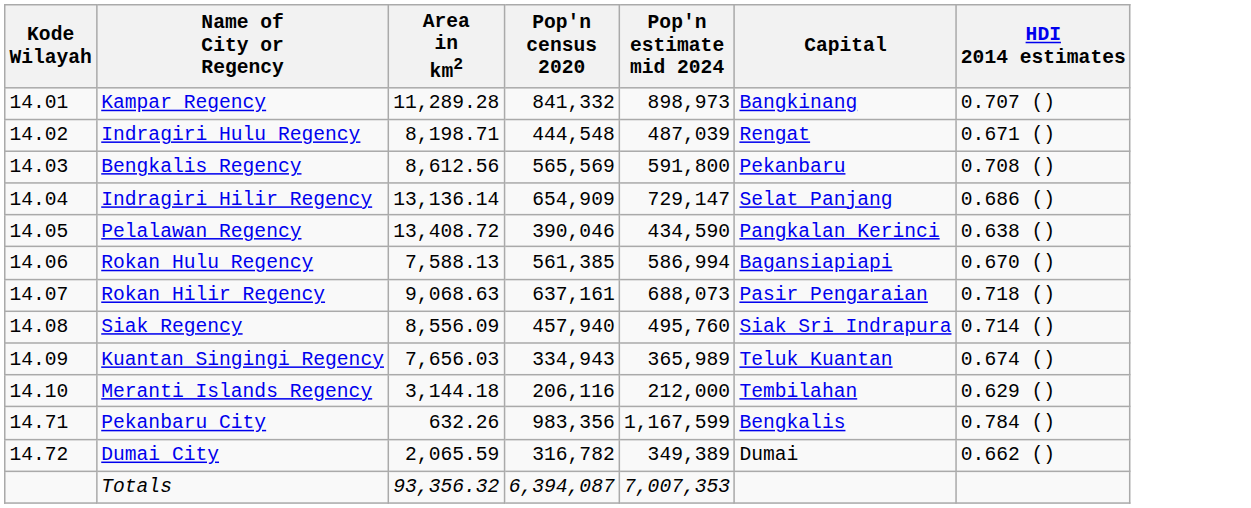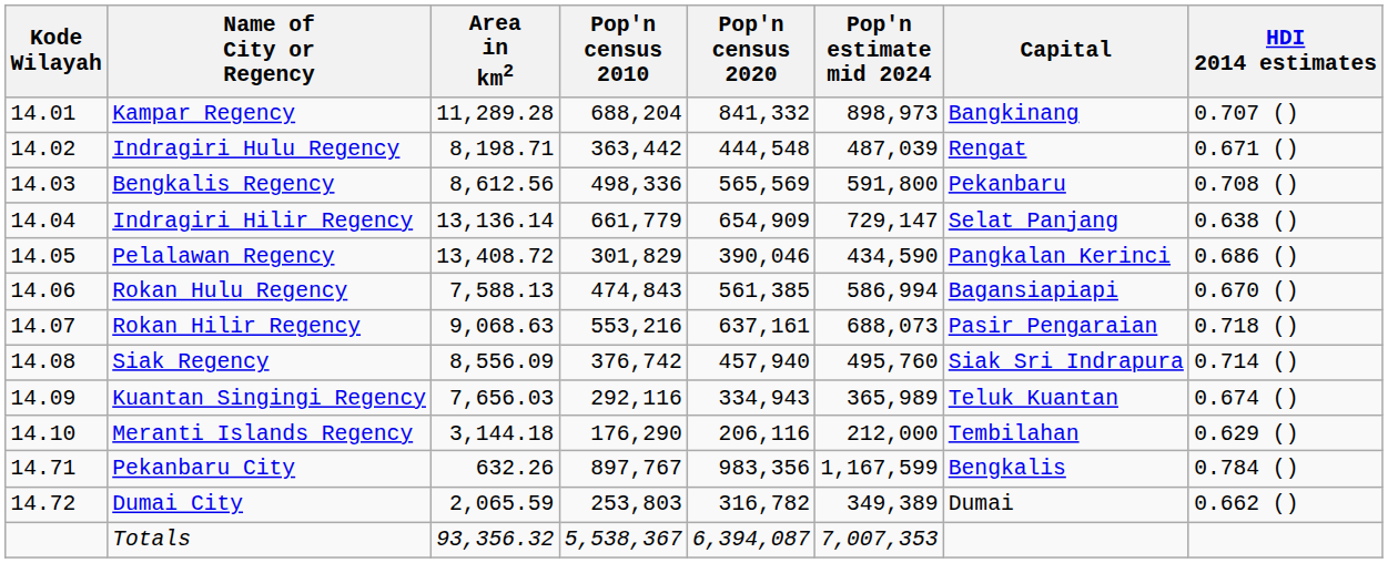 <table class="sortable wikitable">
 <tr>
 <th>Kode<br>Wilayah</th>
 <th>Name of <br>City or<br>Regency</th>
 <th>Area <br>in<br>km<sup>2</sup></th>
+<th>Pop'n<br>census<br>2010</th>
 <th>Pop'n<br>census<br>2020</th>
 <th>Pop'n<br>estimate<br>mid 2024</th>
 <th>Capital</th>
 <th><a href='#'>HDI</a><br>2014 estimates</th>
 </tr>
 <tr>
 <td>14.01</td>
 <td><a href='#'>Kampar Regency</a></td>
 <td align="right">11,289.28</td>
+<td align="right">688,204</td>
 <td align="right">841,332</td>
 <td align="right">898,973</td>
 <td><a href='#'>Bangkinang</a></td>
 <td>0.707 ()</td>
 </tr>
 <tr>
 <td>14.02</td>
 <td><a href='#'>Indragiri Hulu Regency</a></td>
 <td align="right">8,198.71</td>
+<td align="right">363,442</td>
 <td align="right">444,548</td>
 <td align="right">487,039</td>
 <td><a href='#'>Rengat</a></td>
 <td>0.671 ()</td>
 </tr>
 <tr>
 <td>14.03</td>
 <td><a href='#'>Bengkalis Regency</a></td>
 <td align="right">8,612.56</td>
+<td align="right">498,336</td>
 <td align="right">565,569</td>
 <td align="right">591,800</td>
 <td><a href='#'>Pekanbaru</a></td>
 <td>0.708 ()</td>
 </tr>
 <tr>
 <td>14.04</td>
 <td><a href='#'>Indragiri Hilir Regency</a></td>
 <td align="right">13,136.14</td>
+<td align="right">661,779</td>
 <td align="right">654,909</td>
 <td align="right">729,147</td>
 <td><a href='#'>Selat Panjang</a></td>
-<td>0.686 ()</td>
+<td>0.638 ()</td>
 </tr>
 <tr>
 <td>14.05</td>
 <td><a href='#'>Pelalawan Regency</a></td>
 <td align="right">13,408.72</td>
+<td align="right">301,829</td>
 <td align="right">390,046</td>
 <td align="right">434,590</td>
 <td><a href='#'>Pangkalan Kerinci</a></td>
-<td>0.638 ()</td>
+<td>0.686 ()</td>
 </tr>
 <tr>
 <td>14.06</td>
 <td><a href='#'>Rokan Hulu Regency</a></td>
 <td align="right">7,588.13</td>
+<td align="right">474,843</td>
 <td align="right">561,385</td>
 <td align="right">586,994</td>
 <td><a href='#'>Bagansiapiapi</a></td>
 <td>0.670 ()</td>
 </tr>
 <tr>
 <td>14.07</td>
 <td><a href='#'>Rokan Hilir Regency</a></td>
 <td align="right">9,068.63</td>
+<td align="right">553,216</td>
 <td align="right">637,161</td>
 <td align="right">688,073</td>
 <td><a href='#'>Pasir Pengaraian</a></td>
 <td>0.718 ()</td>
 </tr>
 <tr>
 <td>14.08</td>
 <td><a href='#'>Siak Regency</a></td>
 <td align="right">8,556.09</td>
+<td align="right">376,742</td>
 <td align="right">457,940</td>
 <td align="right">495,760</td>
 <td><a href='#'>Siak Sri Indrapura</a></td>
 <td>0.714 ()</td>
 </tr>
 <tr>
 <td>14.09</td>
 <td><a href='#'>Kuantan Singingi Regency</a></td>
 <td align="right">7,656.03</td>
+<td align="right">292,116</td>
 <td align="right">334,943</td>
 <td align="right">365,989</td>
 <td><a href='#'>Teluk Kuantan</a></td>
 <td>0.674 ()</td>
 </tr>
 <tr>
 <td>14.10</td>
 <td><a href='#'>Meranti Islands Regency</a></td>
 <td align="right">3,144.18</td>
+<td align="right">176,290</td>
 <td align="right">206,116</td>
 <td align="right">212,000</td>
 <td><a href='#'>Tembilahan</a></td>
 <td>0.629 ()</td>
 </tr>
 <tr>
 <td>14.71</td>
 <td><a href='#'>Pekanbaru City</a></td>
 <td align="right">632.26</td>
+<td align="right">897,767</td>
 <td align="right">983,356</td>
 <td align="right">1,167,599</td>
 <td><a href='#'>Bengkalis</a></td>
 <td>0.784 ()</td>
 </tr>
 <tr>
 <td>14.72</td>
 <td><a href='#'>Dumai City</a></td>
 <td align="right">2,065.59</td>
+<td align="right">253,803</td>
 <td align="right">316,782</td>
 <td align="right">349,389</td>
 <td>Dumai</td>
 <td>0.662 ()</td>
 </tr>
 <tr>
 <td></td>
 <td><em>Totals</em></td>
 <td align="right"><em>93,356.32</em></td>
+<td align="right"><em>5,538,367</em></td>
 <td align="right"><em>6,394,087</em></td>
 <td align="right"><em>7,007,353</em></td>
 <td></td>
 <td></td>
 </tr>
 </table>
